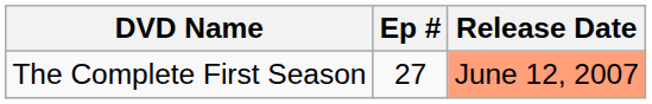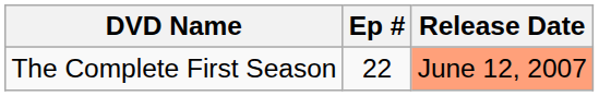 <table class="wikitable">
 <tr>
 <th>DVD Name</th>
 <th>Ep #</th>
 <th>Release Date</th>
 </tr>
 <tr>
 <td>The Complete First Season</td>
-<td align="center">27</td>
+<td align="center">22</td>
 <td style="background: lightsalmon;">June 12, 2007</td>
 </tr>
 </table>
